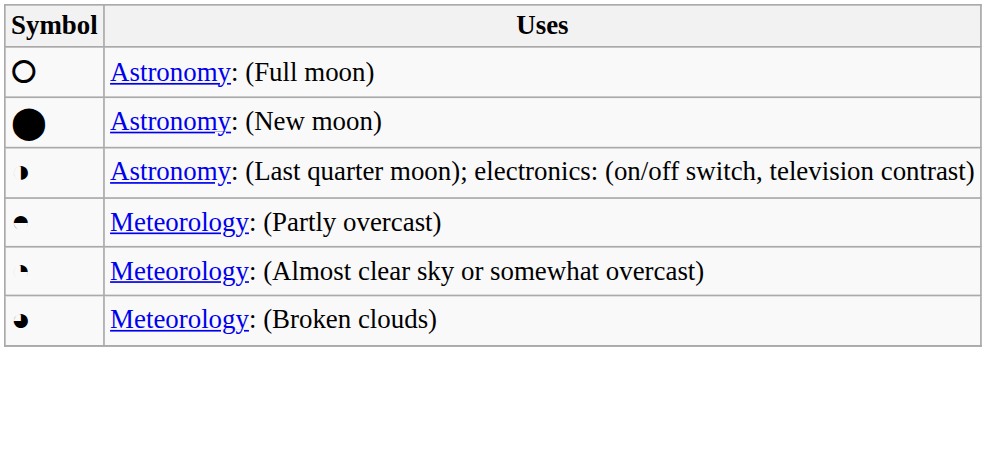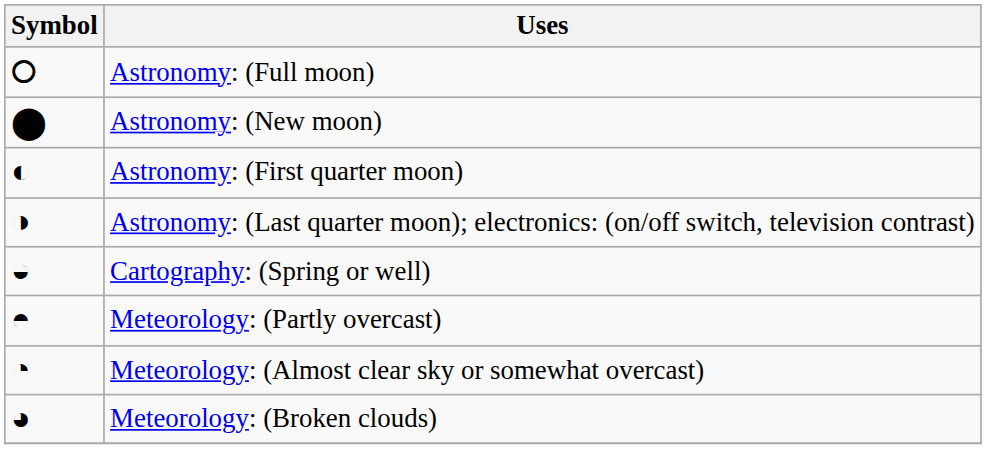 <table class="wikitable">
 <tr>
 <th>Symbol</th>
 <th>Uses</th>
 </tr>
 <tr>
 <td><big>⭘</big></td>
 <td><a href='#'>Astronomy</a>: (Full moon)</td>
 </tr>
 <tr>
 <td><big>⬤</big></td>
 <td><a href='#'>Astronomy</a>: (New moon)</td>
 </tr>
 <tr>
+<td><big>◐</big></td>
+<td><a href='#'>Astronomy</a>: (First quarter moon)</td>
+</tr>
+<tr>
 <td><big>◑</big></td>
 <td><a href='#'>Astronomy</a>: (Last quarter moon); electronics: (on/off switch, television contrast)</td>
+</tr>
+<tr>
+<td><big>◒</big></td>
+<td><a href='#'>Cartography</a>: (Spring or well)</td>
 </tr>
 <tr>
 <td><big>◓</big></td>
 <td><a href='#'>Meteorology</a>: (Partly overcast)</td>
 </tr>
 <tr>
 <td><big>◔</big></td>
 <td><a href='#'>Meteorology</a>: (Almost clear sky or somewhat overcast)</td>
 </tr>
 <tr>
 <td><big>◕</big></td>
 <td><a href='#'>Meteorology</a>: (Broken clouds)</td>
 </tr>
 <tr>
 </tr>
 </table>
